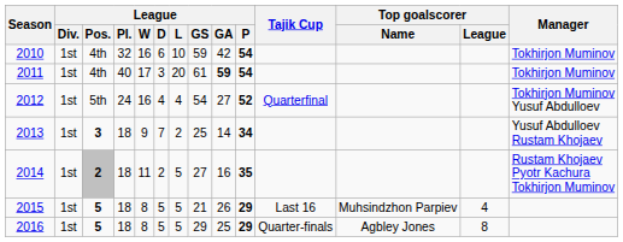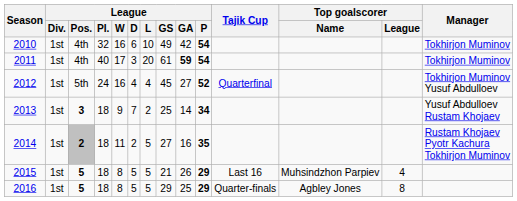 <table class="wikitable">
 <tr style="background:#efefef;">
 <th rowspan="2">Season</th>
 <th colspan="9">League</th>
 <th rowspan="2"><a href='#'>Tajik Cup</a></th>
 <th colspan="2">Top goalscorer</th>
 <th rowspan="2">Manager</th>
 </tr>
 <tr>
 <th>Div.</th>
 <th>Pos.</th>
 <th>Pl.</th>
 <th>W</th>
 <th>D</th>
 <th>L</th>
 <th>GS</th>
 <th>GA</th>
 <th>P</th>
 <th>Name</th>
 <th>League</th>
 </tr>
 <tr>
 <td align=center><a href='#'>2010</a></td>
 <td align=center>1st</td>
 <td align=center>4th</td>
 <td align=center>32</td>
 <td align=center>16</td>
 <td align=center>6</td>
 <td align=center>10</td>
-<td align=center>59</td>
+<td align=center>49</td>
 <td align=center>42</td>
 <td align=center><strong>54</strong></td>
 <td align=center></td>
 <td align=center></td>
 <td align=center></td>
 <td align=left> <a href='#'>Tokhirjon Muminov</a></td>
 </tr>
 <tr>
 <td align=center><a href='#'>2011</a></td>
 <td align=center>1st</td>
 <td align=center>4th</td>
 <td align=center>40</td>
 <td align=center>17</td>
 <td align=center>3</td>
 <td align=center>20</td>
 <td align=center>61</td>
 <td align=center><strong>59</strong></td>
 <td align=center><strong>54</strong></td>
 <td align=center></td>
 <td align=center></td>
 <td align=center></td>
 <td align=left> <a href='#'>Tokhirjon Muminov</a></td>
 </tr>
 <tr>
 <td align=center><a href='#'>2012</a></td>
 <td align=center>1st</td>
 <td align=center>5th</td>
 <td align=center>24</td>
 <td align=center>16</td>
 <td align=center>4</td>
 <td align=center>4</td>
-<td align=center>54</td>
+<td align=center>45</td>
 <td align=center>27</td>
 <td align=center><strong>52</strong></td>
 <td align=center><a href='#'>Quarterfinal</a></td>
 <td align=center></td>
 <td align=center></td>
 <td align=left> <a href='#'>Tokhirjon Muminov</a><br> Yusuf Abdulloev</td>
 </tr>
 <tr>
 <td align=center><a href='#'>2013</a></td>
 <td align=center>1st</td>
 <td style="text-align:center; background:bronze;"><strong>3</strong></td>
 <td align=center>18</td>
 <td align=center>9</td>
 <td align=center>7</td>
 <td align=center>2</td>
 <td align=center>25</td>
 <td align=center>14</td>
 <td align=center><strong>34</strong></td>
 <td align=center></td>
 <td align=center></td>
 <td align=center></td>
 <td align=left> Yusuf Abdulloev<br> <a href='#'>Rustam Khojaev</a></td>
 </tr>
 <tr>
 <td align=center><a href='#'>2014</a></td>
 <td align=center>1st</td>
 <td style="text-align:center; background:silver;"><strong>2</strong></td>
 <td align=center>18</td>
 <td align=center>11</td>
 <td align=center>2</td>
 <td align=center>5</td>
 <td align=center>27</td>
 <td align=center>16</td>
 <td align=center><strong>35</strong></td>
 <td align=center></td>
 <td align=center></td>
 <td align=center></td>
 <td align=left> <a href='#'>Rustam Khojaev</a><br> <a href='#'>Pyotr Kachura</a><br> <a href='#'>Tokhirjon Muminov</a></td>
 </tr>
 <tr>
 <td align=center><a href='#'>2015</a></td>
 <td align=center>1st</td>
 <td align=center><strong>5</strong></td>
 <td align=center>18</td>
 <td align=center>8</td>
 <td align=center>5</td>
 <td align=center>5</td>
 <td align=center>21</td>
 <td align=center>26</td>
 <td align=center><strong>29</strong></td>
 <td align=center>Last 16</td>
 <td align=center>Muhsindzhon Parpiev</td>
 <td align=center>4</td>
 <td align=left></td>
 </tr>
 <tr>
 <td align=center><a href='#'>2016</a></td>
 <td align=center>1st</td>
 <td align=center><strong>5</strong></td>
 <td align=center>18</td>
 <td align=center>8</td>
 <td align=center>5</td>
 <td align=center>5</td>
 <td align=center>29</td>
 <td align=center>25</td>
 <td align=center><strong>29</strong></td>
 <td align=center>Quarter-finals</td>
 <td align=center>Agbley Jones</td>
 <td align=center>8</td>
 <td align=left></td>
 </tr>
 </table>
